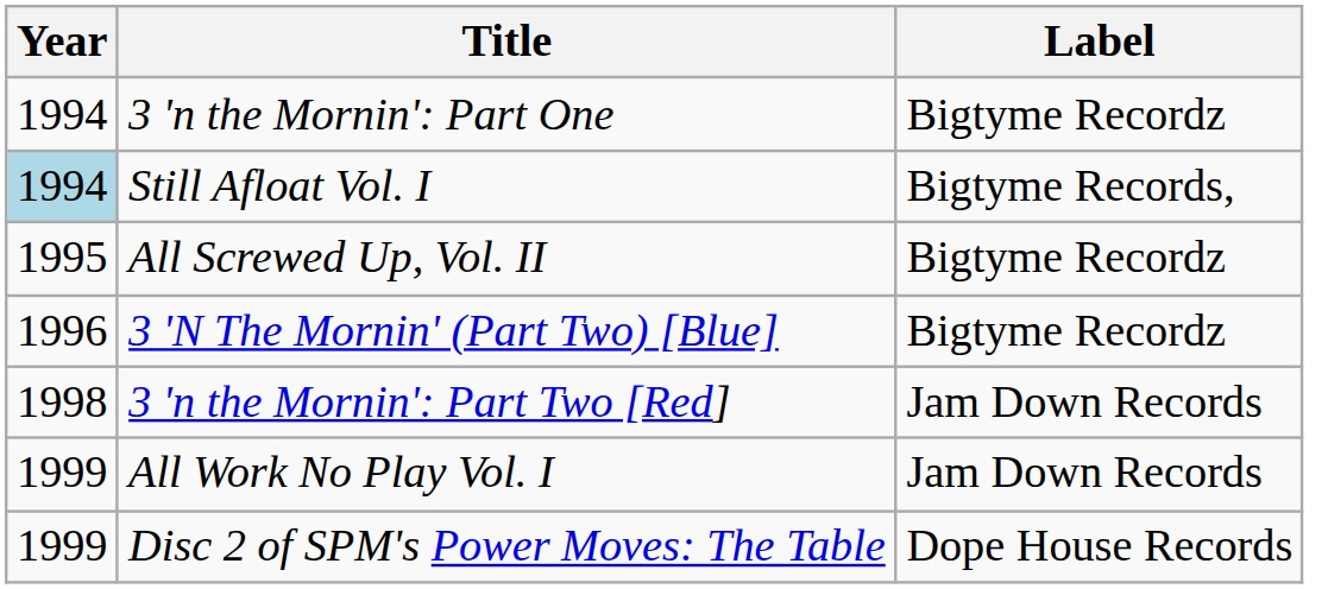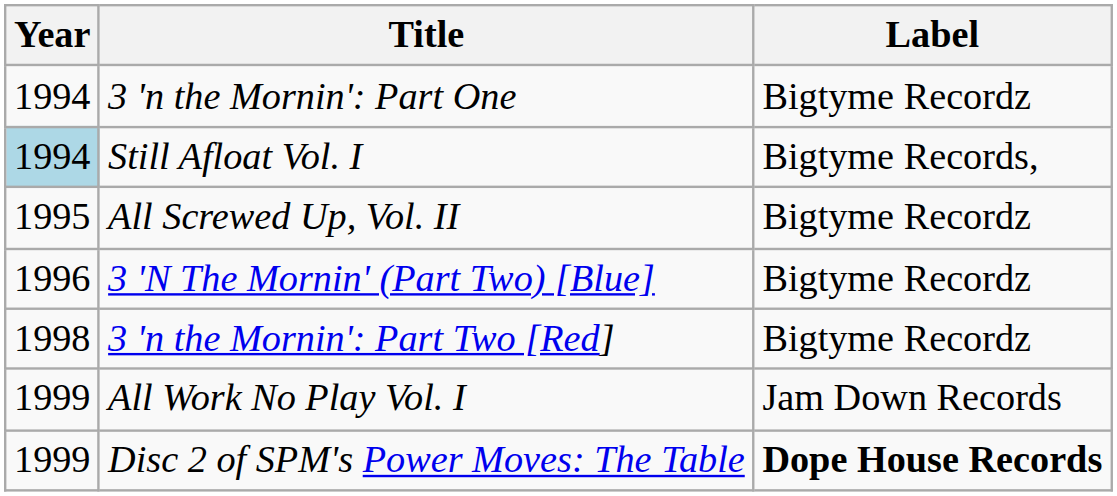 <table class="wikitable">
 <tr>
 <th>Year</th>
 <th>Title</th>
 <th>Label</th>
 </tr>
 <tr>
 <td>1994</td>
 <td 3 'n the Mornin' (Part One)><em>3 'n the Mornin': Part One</em></td>
 <td>Bigtyme Recordz</td>
 </tr>
 <tr>
 <td style="background: lightblue;">1994</td>
 <td><em>Still Afloat Vol. I</em></td>
 <td>Bigtyme Records,</td>
 </tr>
 <tr>
 <td>1995</td>
 <td><em>All Screwed Up, Vol. II</em></td>
 <td>Bigtyme Recordz</td>
 </tr>
 <tr>
 <td>1996</td>
 <td><a href='#'><em>3 'N The Mornin' (Part Two) [Blue]</em></a></td>
 <td>Bigtyme Recordz</td>
 </tr>
 <tr>
 <td>1998</td>
 <td><em><a href='#'>3 'n the Mornin': Part Two [Red</a>]</em></td>
-<td>Jam Down Records</td>
+<td>Bigtyme Recordz</td>
 </tr>
 <tr>
 <td>1999</td>
 <td><em>All Work No Play Vol. I</em></td>
 <td>Jam Down Records</td>
 </tr>
 <tr>
 <td>1999</td>
 <td><em>Disc 2 of SPM's <a href='#'>Power Moves: The Table</a></em></td>
-<td>Dope House Records</td>
+<td><strong>Dope House Records</strong></td>
 </tr>
 </table>
